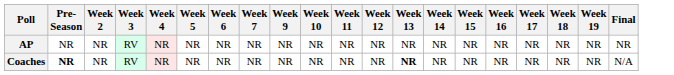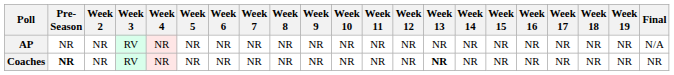 <table class="wikitable" style="white-space:nowrap;font-size:90%">
 <tr>
 <th>Poll</th>
 <th>Pre-<br>Season</th>
 <th>Week<br>2</th>
 <th>Week<br>3</th>
 <th>Week<br>4</th>
 <th>Week<br>5</th>
 <th>Week<br>6</th>
 <th>Week<br>7</th>
+<th>Week<br>8</th>
 <th>Week<br>9</th>
 <th>Week<br>10</th>
 <th>Week<br>11</th>
 <th>Week<br>12</th>
 <th>Week<br>13</th>
 <th>Week<br>14</th>
 <th>Week<br>15</th>
 <th>Week<br>16</th>
 <th>Week<br>17</th>
 <th>Week<br>18</th>
 <th>Week<br>19</th>
 <th>Final</th>
 </tr>
 <tr style="text-align:center;">
 <th>AP</th>
 <td style="background:#FFF;">NR</td>
 <td style="background:#FFF;">NR</td>
 <td style="background:#D8FFEB;">RV</td>
 <td style="background:#FFE6E6;">NR</td>
 <td style="background:#FFF;">NR</td>
 <td style="background:#FFF;">NR</td>
 <td style="background:#FFF;">NR</td>
 <td style="background:#FFF;">NR</td>
 <td style="background:#FFF;">NR</td>
 <td style="background:#FFF;">NR</td>
 <td style="background:#FFF;">NR</td>
 <td style="background:#FFF;">NR</td>
 <td style="background:#FFF;">NR</td>
 <td style="background:#FFF;">NR</td>
 <td style="background:#FFF;">NR</td>
 <td style="background:#FFF;">NR</td>
 <td style="background:#FFF;">NR</td>
 <td style="background:#FFF;">NR</td>
 <td style="background:#FFF;">NR</td>
+<td style="background:#FFF;">N/A</td>
 </tr>
 <tr style="text-align:center;">
 <th>Coaches</th>
 <td style="background:#FFF;"><strong>NR</strong></td>
 <td style="background:#FFF;">NR</td>
 <td style="background:#D8FFEB;">RV</td>
 <td style="background:#FFE6E6;">NR</td>
 <td style="background:#FFF;">NR</td>
 <td style="background:#FFF;">NR</td>
 <td style="background:#FFF;">NR</td>
 <td style="background:#FFF;">NR</td>
 <td style="background:#FFF;">NR</td>
 <td style="background:#FFF;">NR</td>
 <td style="background:#FFF;">NR</td>
+<td style="background:#FFF;">NR</td>
 <td style="background:#FFF;"><strong>NR</strong></td>
 <td style="background:#FFF;">NR</td>
 <td style="background:#FFF;">NR</td>
 <td style="background:#FFF;">NR</td>
 <td style="background:#FFF;">NR</td>
 <td style="background:#FFF;">NR</td>
 <td style="background:#FFF;">NR</td>
-<td style="background:#FFF;">N/A</td>
+<td style="background:#FFF;">NR</td>
 </tr>
 </table>
